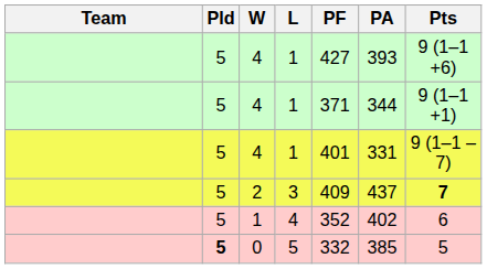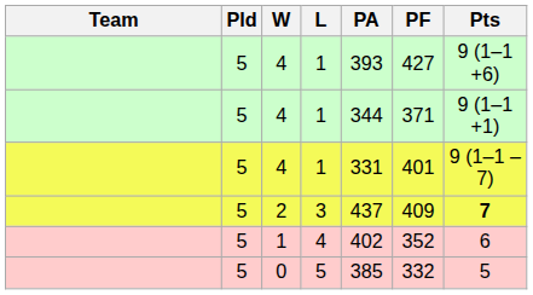 <table class="wikitable" style="text-align:center;">
 <tr>
 <th width=170>Team</th>
 <th width=25>Pld</th>
 <th width=25>W</th>
 <th width=25>L</th>
+<th width=35>PA</th>
 <th width=35>PF</th>
-<th width=35>PA</th>
 <th width=60>Pts</th>
 </tr>
 <tr bgcolor=#ccffcc>
 <td align="left"></td>
 <td>5</td>
 <td>4</td>
 <td>1</td>
+<td>393</td>
 <td>427</td>
-<td>393</td>
 <td>9 (1–1 +6)</td>
 </tr>
 <tr bgcolor=#ccffcc>
 <td align="left"></td>
 <td>5</td>
 <td>4</td>
 <td>1</td>
+<td>344</td>
 <td>371</td>
-<td>344</td>
 <td>9 (1–1 +1)</td>
 </tr>
 <tr bgcolor=#F4FA58>
 <td align="left"></td>
 <td>5</td>
 <td>4</td>
 <td>1</td>
+<td>331</td>
 <td>401</td>
-<td>331</td>
 <td>9 (1–1 –7)</td>
 </tr>
 <tr bgcolor=#F4FA58>
 <td align="left"></td>
 <td>5</td>
 <td>2</td>
 <td>3</td>
+<td>437</td>
 <td>409</td>
-<td>437</td>
 <td><strong>7</strong></td>
 </tr>
 <tr bgcolor=#ffcccc>
 <td align="left"></td>
 <td>5</td>
 <td>1</td>
 <td>4</td>
+<td>402</td>
 <td>352</td>
-<td>402</td>
 <td>6</td>
 </tr>
 <tr bgcolor=#ffcccc>
 <td align="left"></td>
-<td><strong>5</strong></td>
+<td>5</td>
 <td>0</td>
 <td>5</td>
+<td>385</td>
 <td>332</td>
-<td>385</td>
 <td>5</td>
 </tr>
 </table>
